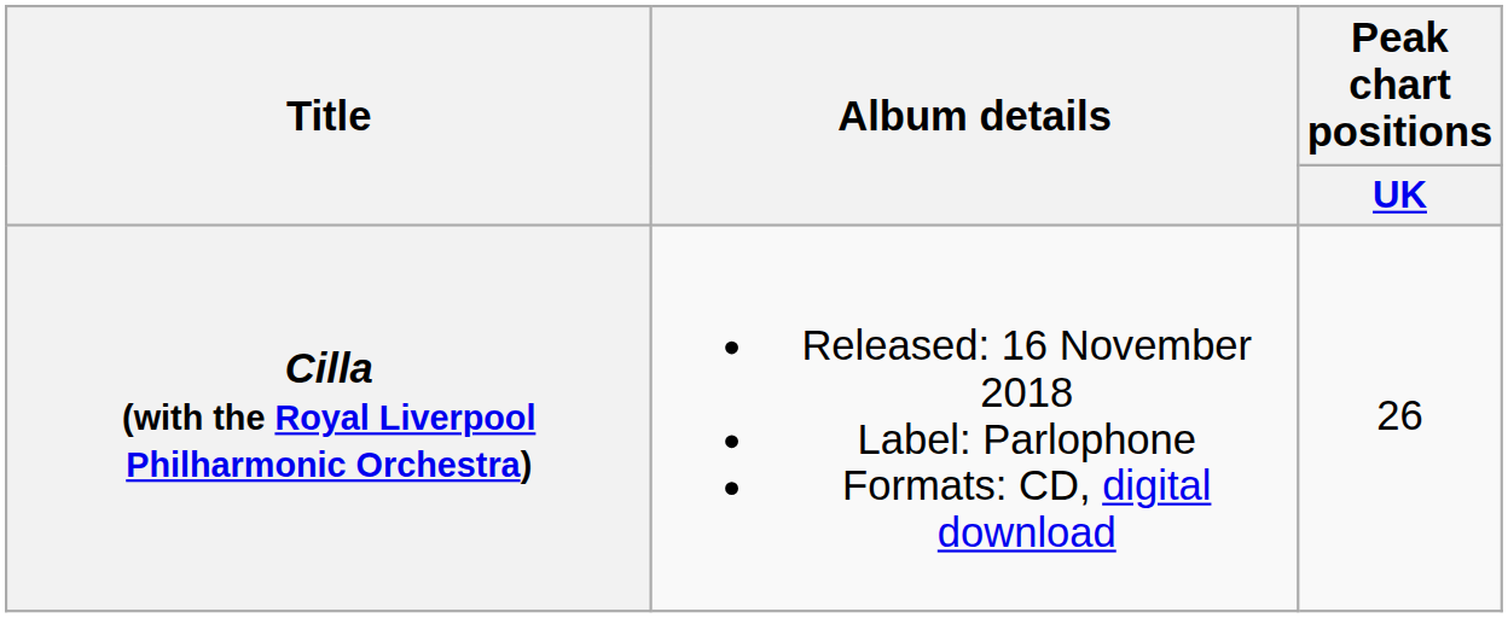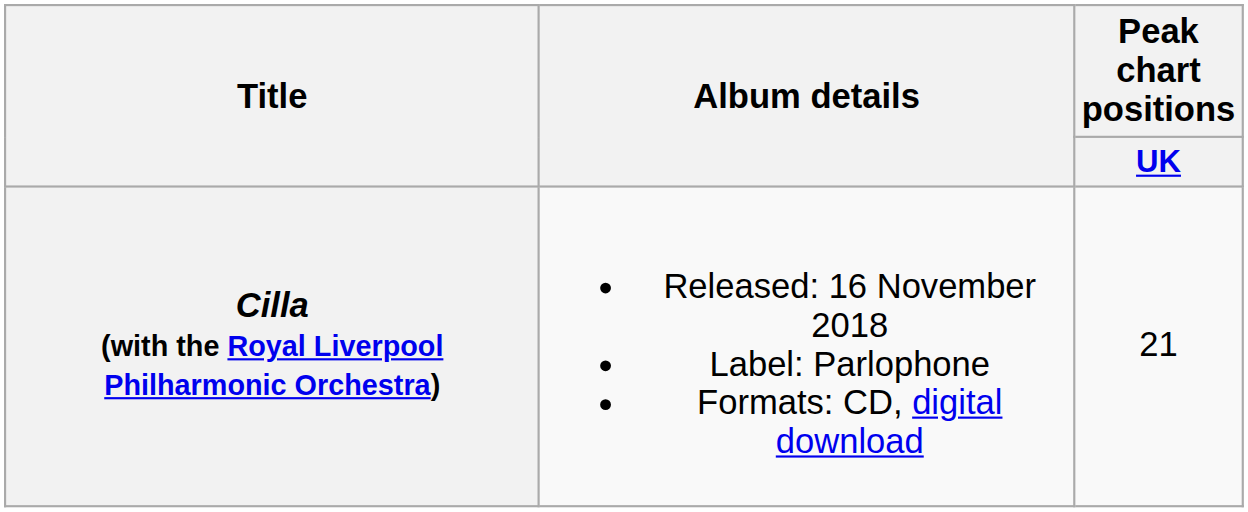 <table class="wikitable plainrowheaders" style="text-align:center;">
 <tr>
 <th rowspan="2" scope="col" style="width:15em;">Title</th>
 <th rowspan="2" scope="col" style="width:15em;">Album details</th>
 <th scope="col">Peak chart positions</th>
 </tr>
 <tr>
 <th scope="col" style="width:2em;font-size:90%;"><a href='#'>UK</a><br></th>
 </tr>
 <tr>
 <th scope="row"><em>Cilla</em><br><small>(with the <a href='#'>Royal Liverpool Philharmonic Orchestra</a>)</small></th>
 <td><br><ul><li>Released: 16 November 2018</li><li>Label: Parlophone</li><li>Formats: CD, <a href='#'>digital download</a></li></ul></td>
-<td>26</td>
+<td>21</td>
 </tr>
 </table>
